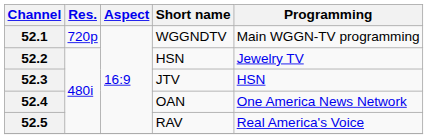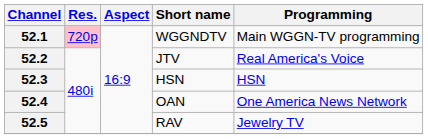 <table class="wikitable">
 <tr>
 <th scope = "col"><a href='#'>Channel</a></th>
 <th scope = "col"><a href='#'>Res.</a></th>
 <th scope = "col"><a href='#'>Aspect</a></th>
 <th scope = "col">Short name</th>
 <th scope = "col">Programming</th>
 </tr>
 <tr>
 <th scope = "row">52.1</th>
-<td><a href='#'>720p</a></td>
+<td style="background: pink;"><a href='#'>720p</a></td>
 <td rowspan=5><a href='#'>16:9</a></td>
 <td>WGGNDTV</td>
 <td>Main WGGN-TV programming</td>
 </tr>
 <tr>
 <th scope = "row">52.2</th>
 <td rowspan=4><a href='#'>480i</a></td>
-<td>HSN</td>
-<td><a href='#'>Jewelry TV</a></td>
+<td>JTV</td>
+<td><a href='#'>Real America's Voice</a></td>
 </tr>
 <tr>
 <th scope = "row">52.3</th>
-<td>JTV</td>
+<td>HSN</td>
 <td><a href='#'>HSN</a></td>
 </tr>
 <tr>
 <th scope = "row">52.4</th>
 <td>OAN</td>
 <td><a href='#'>One America News Network</a></td>
 </tr>
 <tr>
 <th scope = "row">52.5</th>
 <td>RAV</td>
-<td><a href='#'>Real America's Voice</a></td>
+<td><a href='#'>Jewelry TV</a></td>
 </tr>
 <tr>
 </tr>
 </table>
